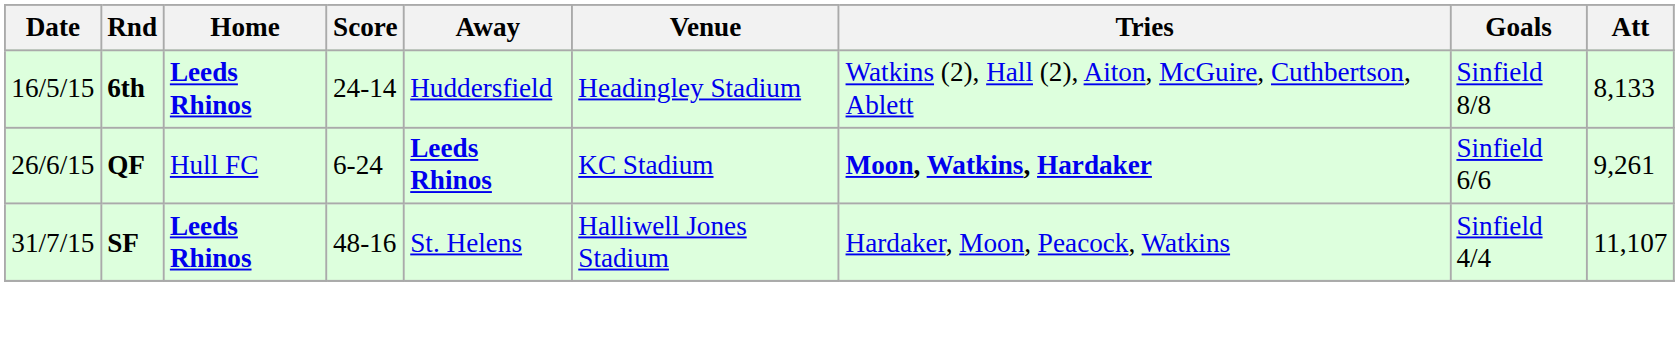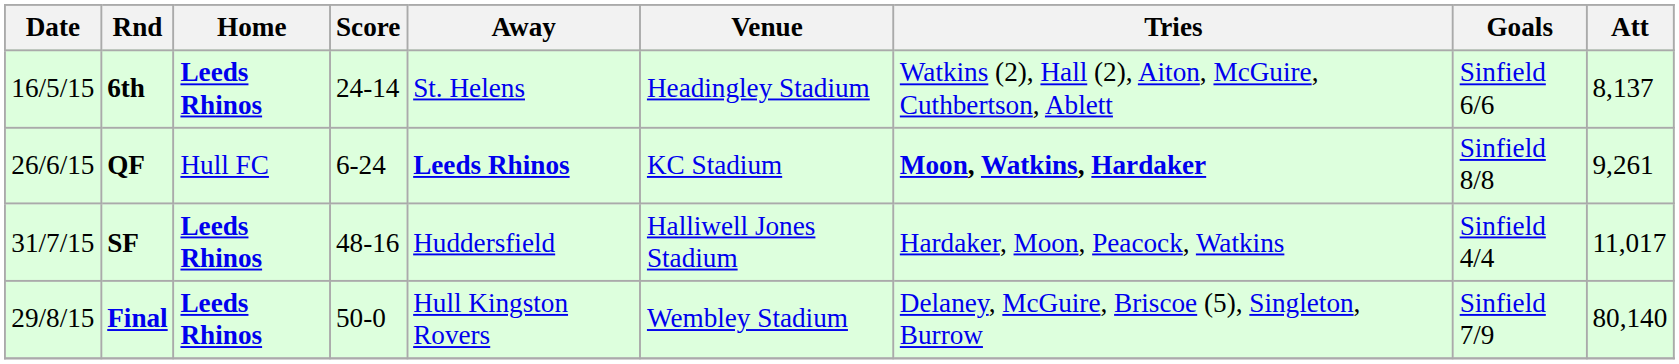 <table class="wikitable" style="font-size:90%;" width="100%">
 <tr>
 <th>Date</th>
 <th>Rnd</th>
 <th>Home</th>
 <th>Score</th>
 <th>Away</th>
 <th>Venue</th>
 <th>Tries</th>
 <th>Goals</th>
 <th>Att</th>
 </tr>
 <tr style="background:#ddffdd;" width=20 | >
 <td>16/5/15</td>
 <td><strong>6th</strong></td>
 <td> <strong><a href='#'>Leeds Rhinos</a></strong></td>
 <td>24-14</td>
-<td><a href='#'>Huddersfield</a></td>
+<td><a href='#'>St. Helens</a></td>
 <td><a href='#'>Headingley Stadium</a></td>
 <td><a href='#'>Watkins</a> (2), <a href='#'>Hall</a> (2), <a href='#'>Aiton</a>, <a href='#'>McGuire</a>, <a href='#'>Cuthbertson</a>, <a href='#'>Ablett</a></td>
-<td><a href='#'>Sinfield</a> 8/8</td>
-<td>8,133</td>
+<td><a href='#'>Sinfield</a> 6/6</td>
+<td>8,137</td>
 </tr>
 <tr style="background:#ddffdd;" width=20 | >
 <td>26/6/15</td>
 <td><strong>QF</strong></td>
 <td><a href='#'>Hull FC</a></td>
 <td>6-24</td>
 <td> <strong><a href='#'>Leeds Rhinos</a></strong></td>
 <td><a href='#'>KC Stadium</a></td>
 <td><strong><a href='#'>Moon</a>, <a href='#'>Watkins</a>, <a href='#'>Hardaker</a></strong></td>
-<td><a href='#'>Sinfield</a> 6/6</td>
+<td><a href='#'>Sinfield</a> 8/8</td>
 <td>9,261</td>
 </tr>
 <tr style="background:#ddffdd;" width=20 | >
 <td>31/7/15</td>
 <td><strong>SF</strong></td>
 <td> <strong><a href='#'>Leeds Rhinos</a></strong></td>
 <td>48-16</td>
-<td><a href='#'>St. Helens</a></td>
+<td><a href='#'>Huddersfield</a></td>
 <td><a href='#'>Halliwell Jones Stadium</a></td>
 <td><a href='#'>Hardaker</a>, <a href='#'>Moon</a>, <a href='#'>Peacock</a>, <a href='#'>Watkins</a></td>
 <td><a href='#'>Sinfield</a> 4/4</td>
-<td>11,107</td>
+<td>11,017</td>
+</tr>
+<tr style="background:#ddffdd;" width=20 | >
+<td>29/8/15</td>
+<td><strong><a href='#'>Final</a></strong></td>
+<td> <strong><a href='#'>Leeds Rhinos</a></strong></td>
+<td>50-0</td>
+<td><a href='#'>Hull Kingston Rovers</a></td>
+<td><a href='#'>Wembley Stadium</a></td>
+<td><a href='#'>Delaney</a>, <a href='#'>McGuire</a>, <a href='#'>Briscoe</a> (5), <a href='#'>Singleton</a>, <a href='#'>Burrow</a></td>
+<td><a href='#'>Sinfield</a> 7/9</td>
+<td>80,140</td>
 </tr>
 <tr>
 </tr>
 </table>
